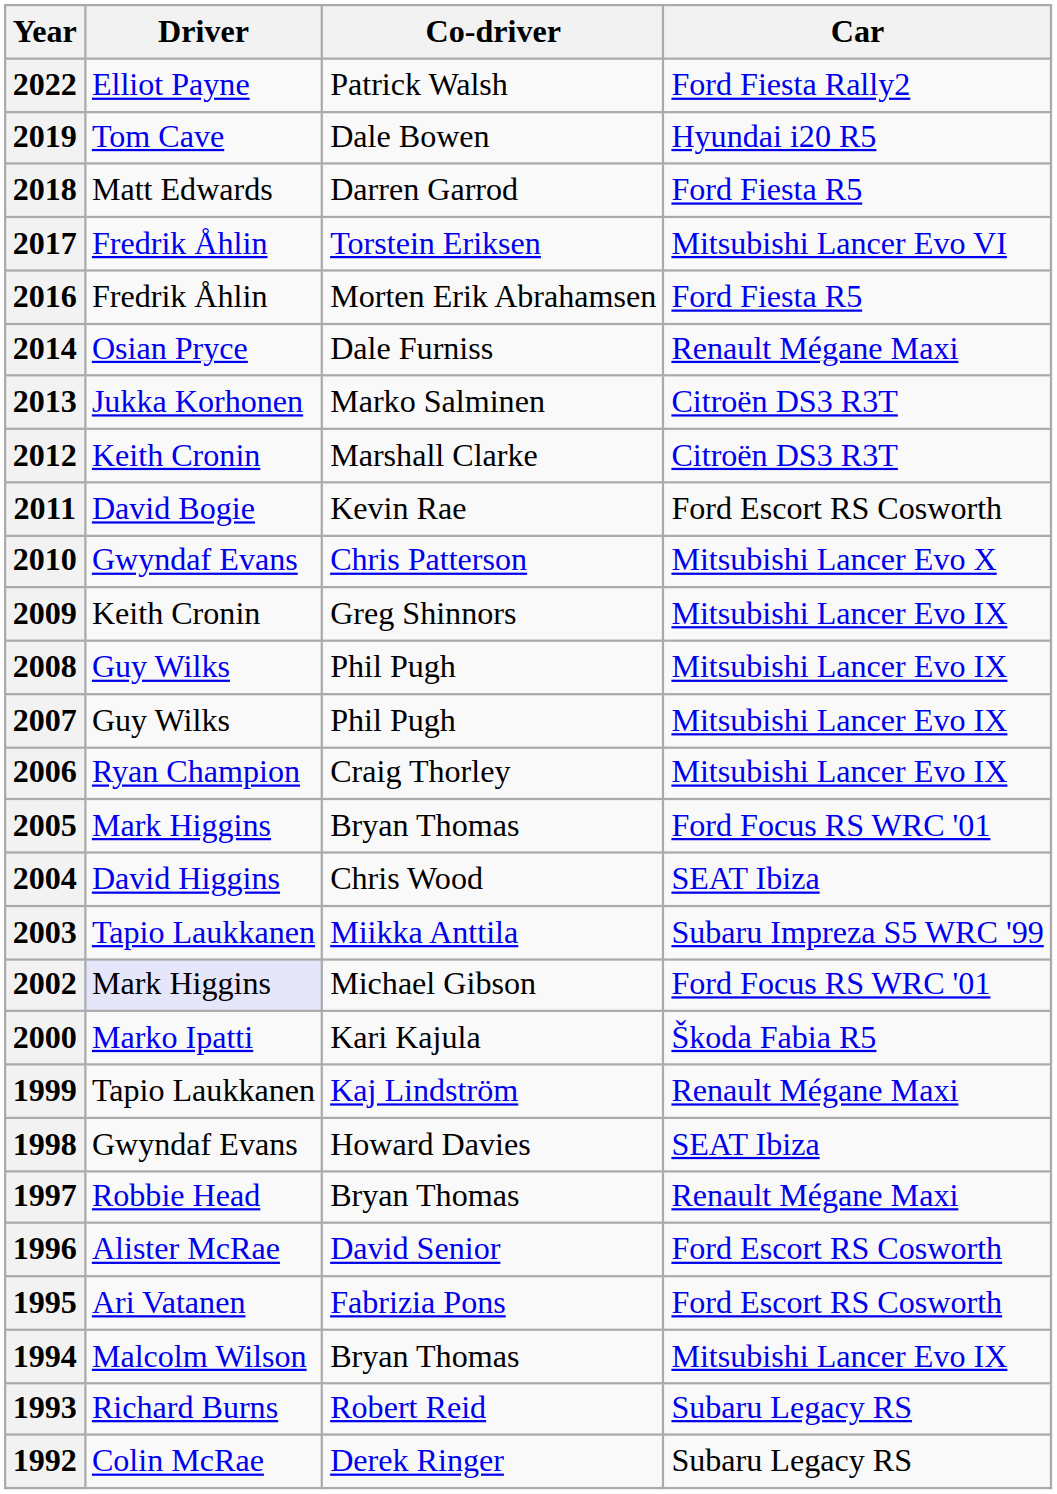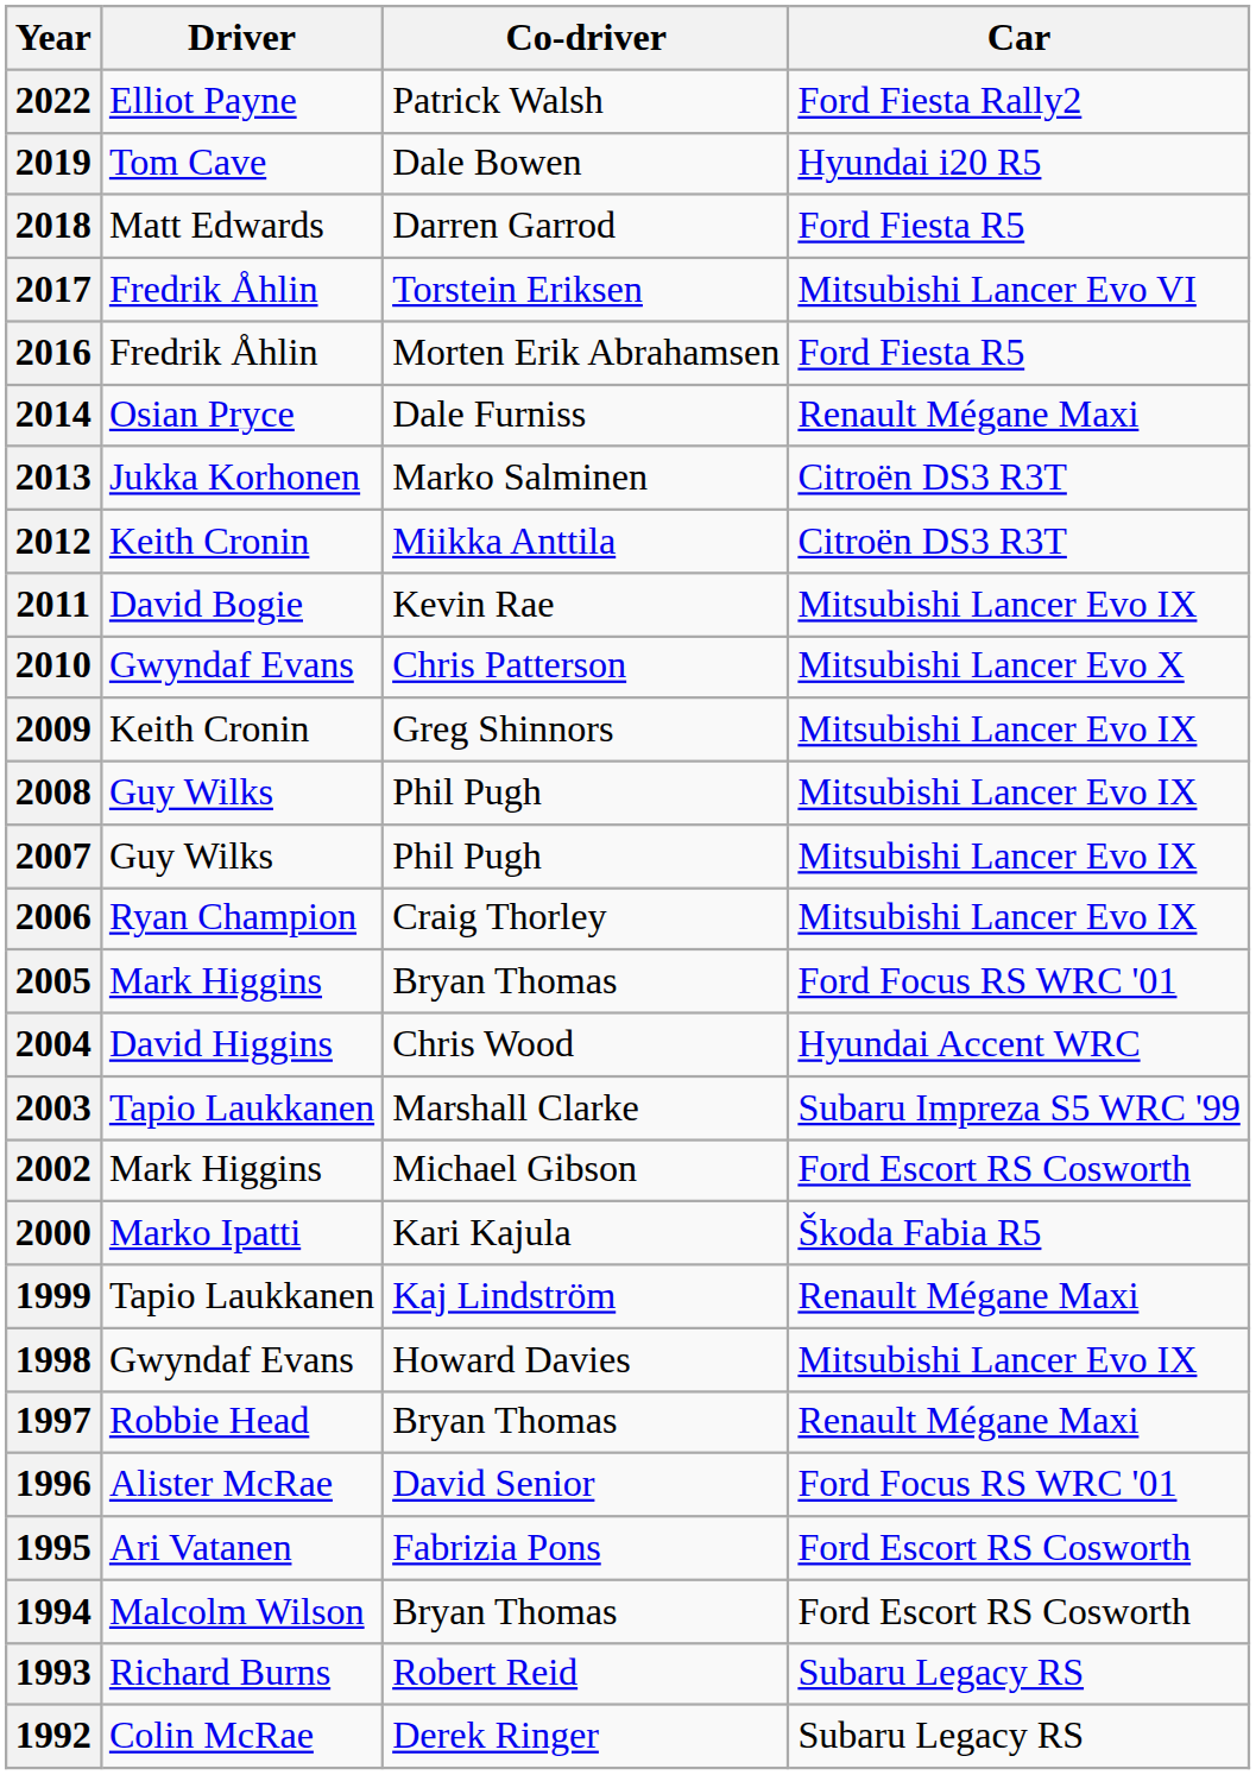 <table class="wikitable" style="font-size: 90%;">
 <tr>
 <th>Year</th>
 <th>Driver</th>
 <th>Co-driver</th>
 <th>Car</th>
 </tr>
 <tr>
 <th>2022</th>
 <td> <a href='#'>Elliot Payne</a></td>
 <td> Patrick Walsh</td>
 <td><a href='#'>Ford Fiesta Rally2</a></td>
 </tr>
 <tr>
 <th>2019</th>
 <td> <a href='#'>Tom Cave</a></td>
 <td> Dale Bowen</td>
 <td><a href='#'>Hyundai i20 R5</a></td>
 </tr>
 <tr>
 <th>2018</th>
 <td> Matt Edwards</td>
 <td> Darren Garrod</td>
 <td><a href='#'>Ford Fiesta R5</a></td>
 </tr>
 <tr>
 <th>2017</th>
 <td> <a href='#'>Fredrik Åhlin</a></td>
 <td> <a href='#'>Torstein Eriksen</a></td>
 <td><a href='#'>Mitsubishi Lancer Evo VI</a></td>
 </tr>
 <tr>
 <th>2016</th>
 <td> Fredrik Åhlin</td>
 <td> Morten Erik Abrahamsen</td>
 <td><a href='#'>Ford Fiesta R5</a></td>
 </tr>
 <tr>
 <th>2014</th>
 <td> <a href='#'>Osian Pryce</a></td>
 <td> Dale Furniss</td>
 <td><a href='#'>Renault Mégane Maxi</a></td>
 </tr>
 <tr>
 <th>2013</th>
 <td> <a href='#'>Jukka Korhonen</a></td>
 <td> Marko Salminen</td>
 <td><a href='#'>Citroën DS3 R3T</a></td>
 </tr>
 <tr>
 <th>2012</th>
 <td> <a href='#'>Keith Cronin</a></td>
-<td> Marshall Clarke</td>
+<td> <a href='#'>Miikka Anttila</a></td>
 <td><a href='#'>Citroën DS3 R3T</a></td>
 </tr>
 <tr>
 <th>2011</th>
 <td> <a href='#'>David Bogie</a></td>
 <td> Kevin Rae</td>
-<td>Ford Escort RS Cosworth</td>
+<td><a href='#'>Mitsubishi Lancer Evo IX</a></td>
 </tr>
 <tr>
 <th>2010</th>
 <td> <a href='#'>Gwyndaf Evans</a></td>
 <td> <a href='#'>Chris Patterson</a></td>
 <td><a href='#'>Mitsubishi Lancer Evo X</a></td>
 </tr>
 <tr>
 <th>2009</th>
 <td> Keith Cronin</td>
 <td> Greg Shinnors</td>
 <td><a href='#'>Mitsubishi Lancer Evo IX</a></td>
 </tr>
 <tr>
 <th>2008</th>
 <td> <a href='#'>Guy Wilks</a></td>
 <td> Phil Pugh</td>
 <td><a href='#'>Mitsubishi Lancer Evo IX</a></td>
 </tr>
 <tr>
 <th>2007</th>
 <td> Guy Wilks</td>
 <td> Phil Pugh</td>
 <td><a href='#'>Mitsubishi Lancer Evo IX</a></td>
 </tr>
 <tr>
 <th>2006</th>
 <td> <a href='#'>Ryan Champion</a></td>
 <td> Craig Thorley</td>
 <td><a href='#'>Mitsubishi Lancer Evo IX</a></td>
 </tr>
 <tr>
 <th>2005</th>
 <td> <a href='#'>Mark Higgins</a></td>
 <td> Bryan Thomas</td>
 <td><a href='#'>Ford Focus RS WRC '01</a></td>
 </tr>
 <tr>
 <th>2004</th>
 <td> <a href='#'>David Higgins</a></td>
 <td> Chris Wood</td>
-<td><a href='#'>SEAT Ibiza</a></td>
+<td><a href='#'>Hyundai Accent WRC</a></td>
 </tr>
 <tr>
 <th>2003</th>
 <td> <a href='#'>Tapio Laukkanen</a></td>
-<td> <a href='#'>Miikka Anttila</a></td>
+<td> Marshall Clarke</td>
 <td><a href='#'>Subaru Impreza S5 WRC '99</a></td>
 </tr>
 <tr>
 <th>2002</th>
-<td style="background: lavender;"> Mark Higgins</td>
+<td> Mark Higgins</td>
 <td> Michael Gibson</td>
-<td><a href='#'>Ford Focus RS WRC '01</a></td>
+<td><a href='#'>Ford Escort RS Cosworth</a></td>
 </tr>
 <tr>
 <th>2000</th>
 <td> <a href='#'>Marko Ipatti</a></td>
 <td> Kari Kajula</td>
 <td><a href='#'>Škoda Fabia R5</a></td>
 </tr>
 <tr>
 <th>1999</th>
 <td> Tapio Laukkanen</td>
 <td> <a href='#'>Kaj Lindström</a></td>
 <td><a href='#'>Renault Mégane Maxi</a></td>
 </tr>
 <tr>
 <th>1998</th>
 <td> Gwyndaf Evans</td>
 <td> Howard Davies</td>
-<td><a href='#'>SEAT Ibiza</a></td>
+<td><a href='#'>Mitsubishi Lancer Evo IX</a></td>
 </tr>
 <tr>
 <th>1997</th>
 <td> <a href='#'>Robbie Head</a></td>
 <td> Bryan Thomas</td>
 <td><a href='#'>Renault Mégane Maxi</a></td>
 </tr>
 <tr>
 <th>1996</th>
 <td> <a href='#'>Alister McRae</a></td>
 <td> <a href='#'>David Senior</a></td>
-<td><a href='#'>Ford Escort RS Cosworth</a></td>
+<td><a href='#'>Ford Focus RS WRC '01</a></td>
 </tr>
 <tr>
 <th>1995</th>
 <td> <a href='#'>Ari Vatanen</a></td>
 <td> <a href='#'>Fabrizia Pons</a></td>
 <td><a href='#'>Ford Escort RS Cosworth</a></td>
 </tr>
 <tr>
 <th>1994</th>
 <td> <a href='#'>Malcolm Wilson</a></td>
 <td> Bryan Thomas</td>
-<td><a href='#'>Mitsubishi Lancer Evo IX</a></td>
+<td>Ford Escort RS Cosworth</td>
 </tr>
 <tr>
 <th>1993</th>
 <td> <a href='#'>Richard Burns</a></td>
 <td> <a href='#'>Robert Reid</a></td>
 <td><a href='#'>Subaru Legacy RS</a></td>
 </tr>
 <tr>
 <th>1992</th>
 <td> <a href='#'>Colin McRae</a></td>
 <td> <a href='#'>Derek Ringer</a></td>
 <td>Subaru Legacy RS</td>
 </tr>
 </table>
